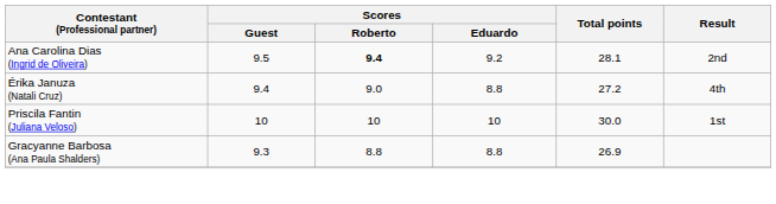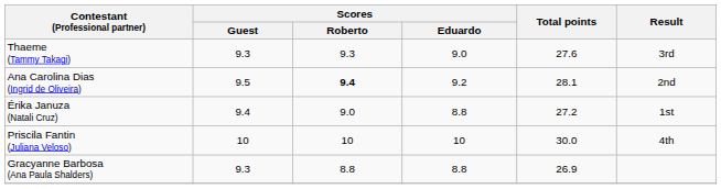 <table class="wikitable" style="text-align:center;  width:60%; font-size:90%;">
 <tr>
 <th rowspan="2" width=100>Contestant<br><small>(Professional partner)</small></th>
 <th colspan="3" width=150>Scores</th>
 <th rowspan="2" width=050>Total points</th>
 <th rowspan="2" width=050>Result</th>
 </tr>
 <tr>
 <th width=50>Guest</th>
 <th width=50>Roberto</th>
 <th width=50>Eduardo</th>
+</tr>
+<tr>
+<td align="left">Thaeme<br><small>(<a href='#'>Tammy Takagi</a>)</small></td>
+<td>9.3</td>
+<td>9.3</td>
+<td>9.0</td>
+<td>27.6</td>
+<td>3rd</td>
 </tr>
 <tr>
 <td align="left">Ana Carolina Dias<br><small>(<a href='#'>Ingrid de Oliveira</a>)</small></td>
 <td>9.5</td>
 <td><strong>9.4</strong></td>
 <td>9.2</td>
 <td>28.1</td>
 <td>2nd</td>
 </tr>
 <tr>
 <td align="left">Érika Januza<br><small>(Natali Cruz)</small></td>
 <td>9.4</td>
 <td>9.0</td>
 <td>8.8</td>
 <td>27.2</td>
-<td>4th</td>
+<td>1st</td>
 </tr>
 <tr>
 <td align="left">Priscila Fantin<br><small>(<a href='#'>Juliana Veloso</a>)</small></td>
 <td>10</td>
 <td>10</td>
 <td>10</td>
 <td>30.0</td>
-<td>1st</td>
+<td>4th</td>
 </tr>
 <tr>
 <td align="left">Gracyanne Barbosa<br><small>(Ana Paula Shalders)</small></td>
 <td>9.3</td>
 <td>8.8</td>
 <td>8.8</td>
 <td>26.9</td>
 <td></td>
 </tr>
 <tr>
 </tr>
 </table>
